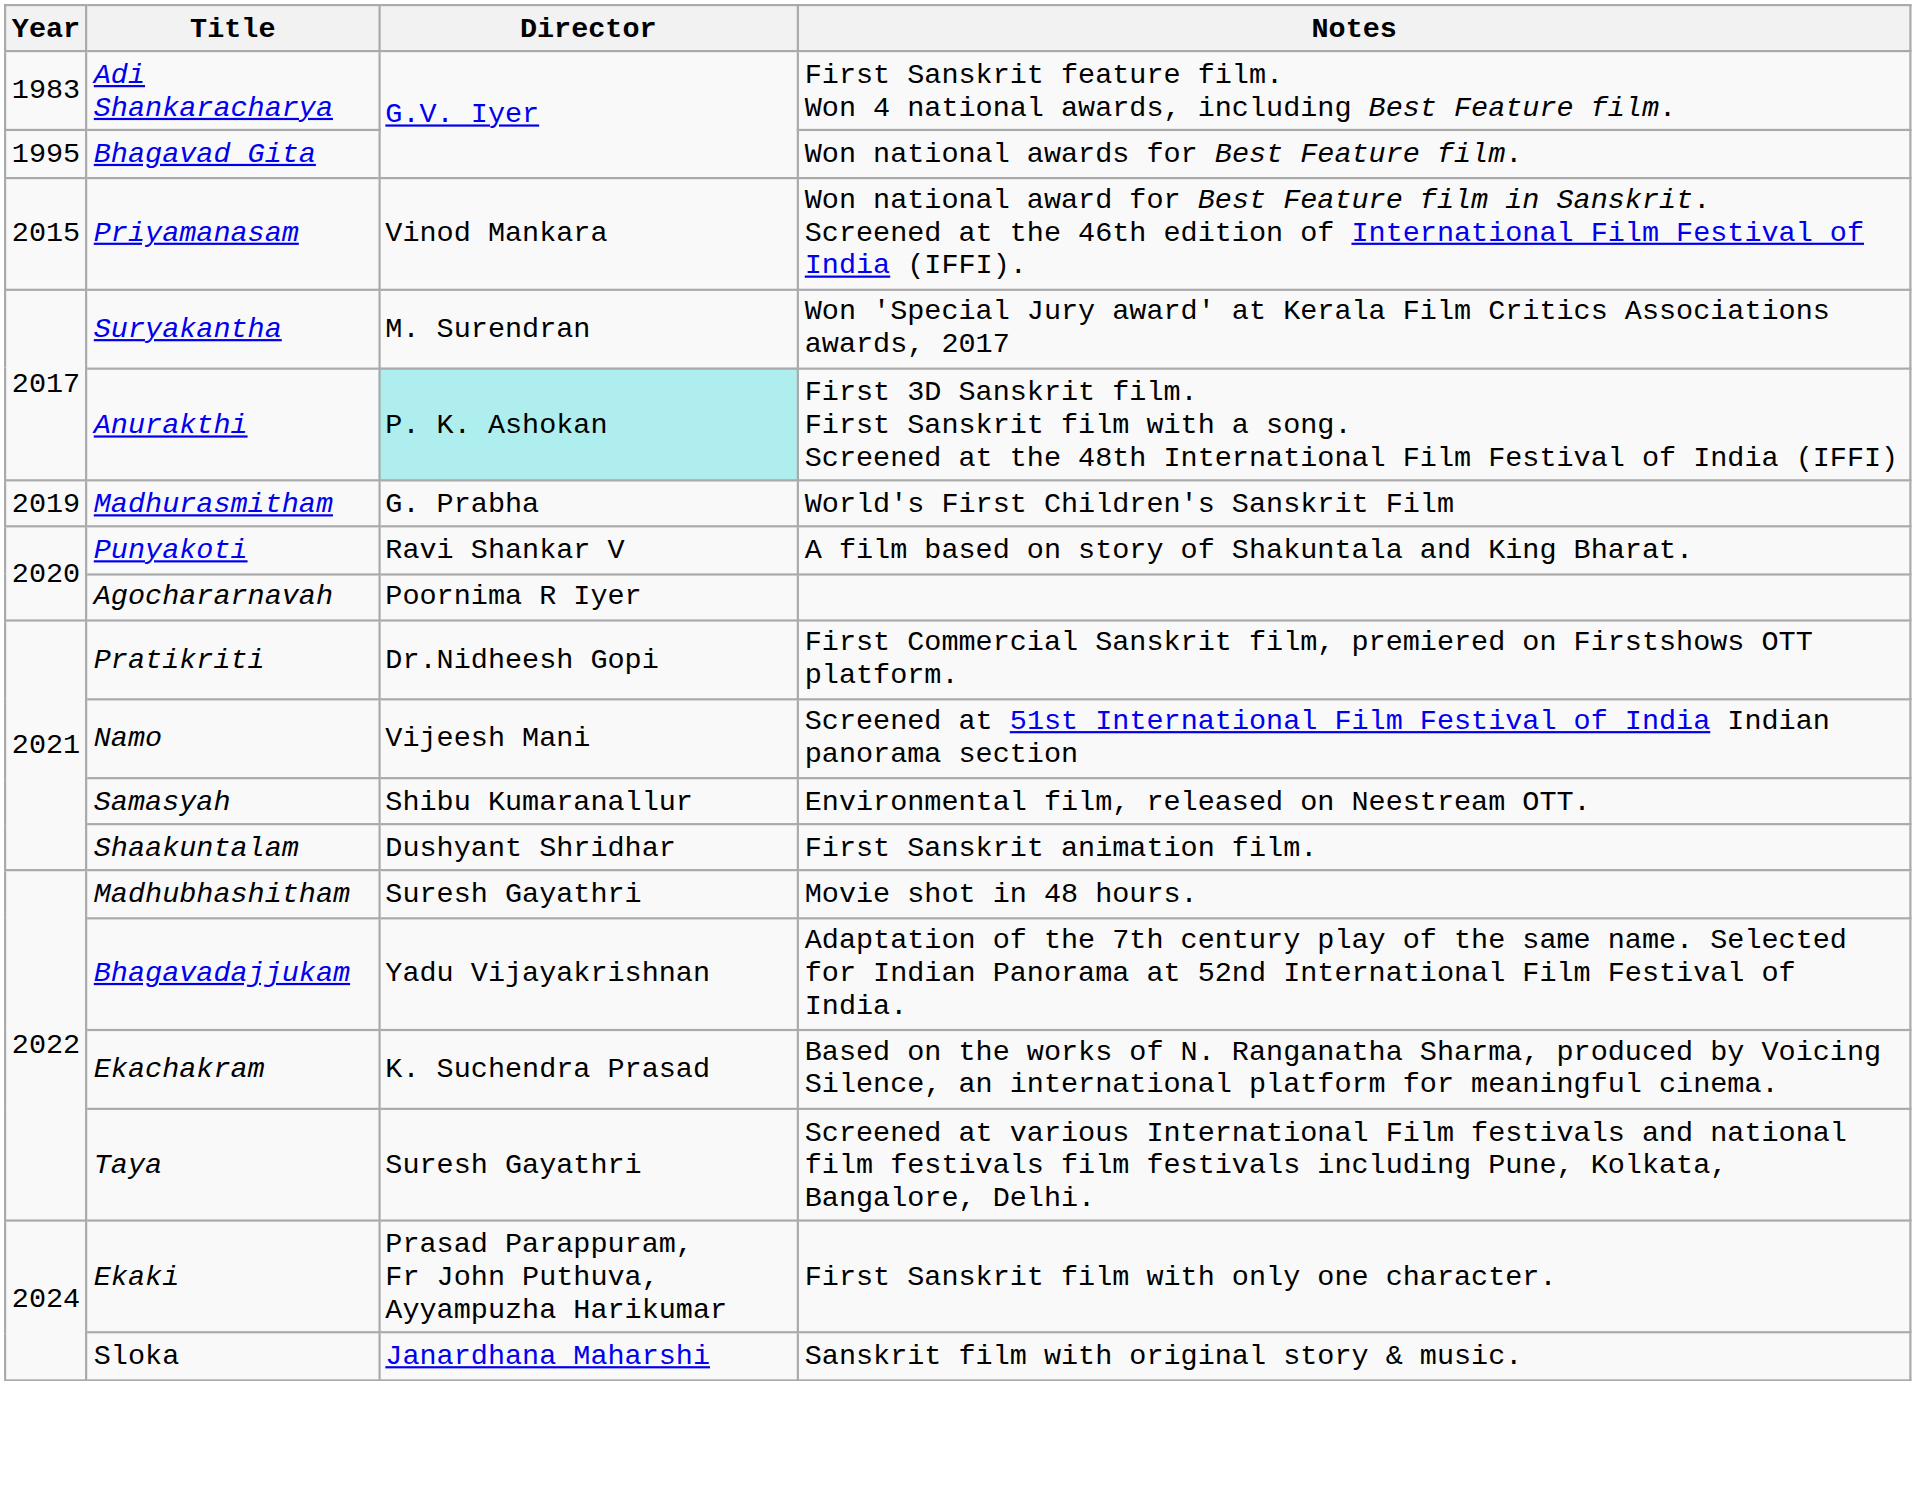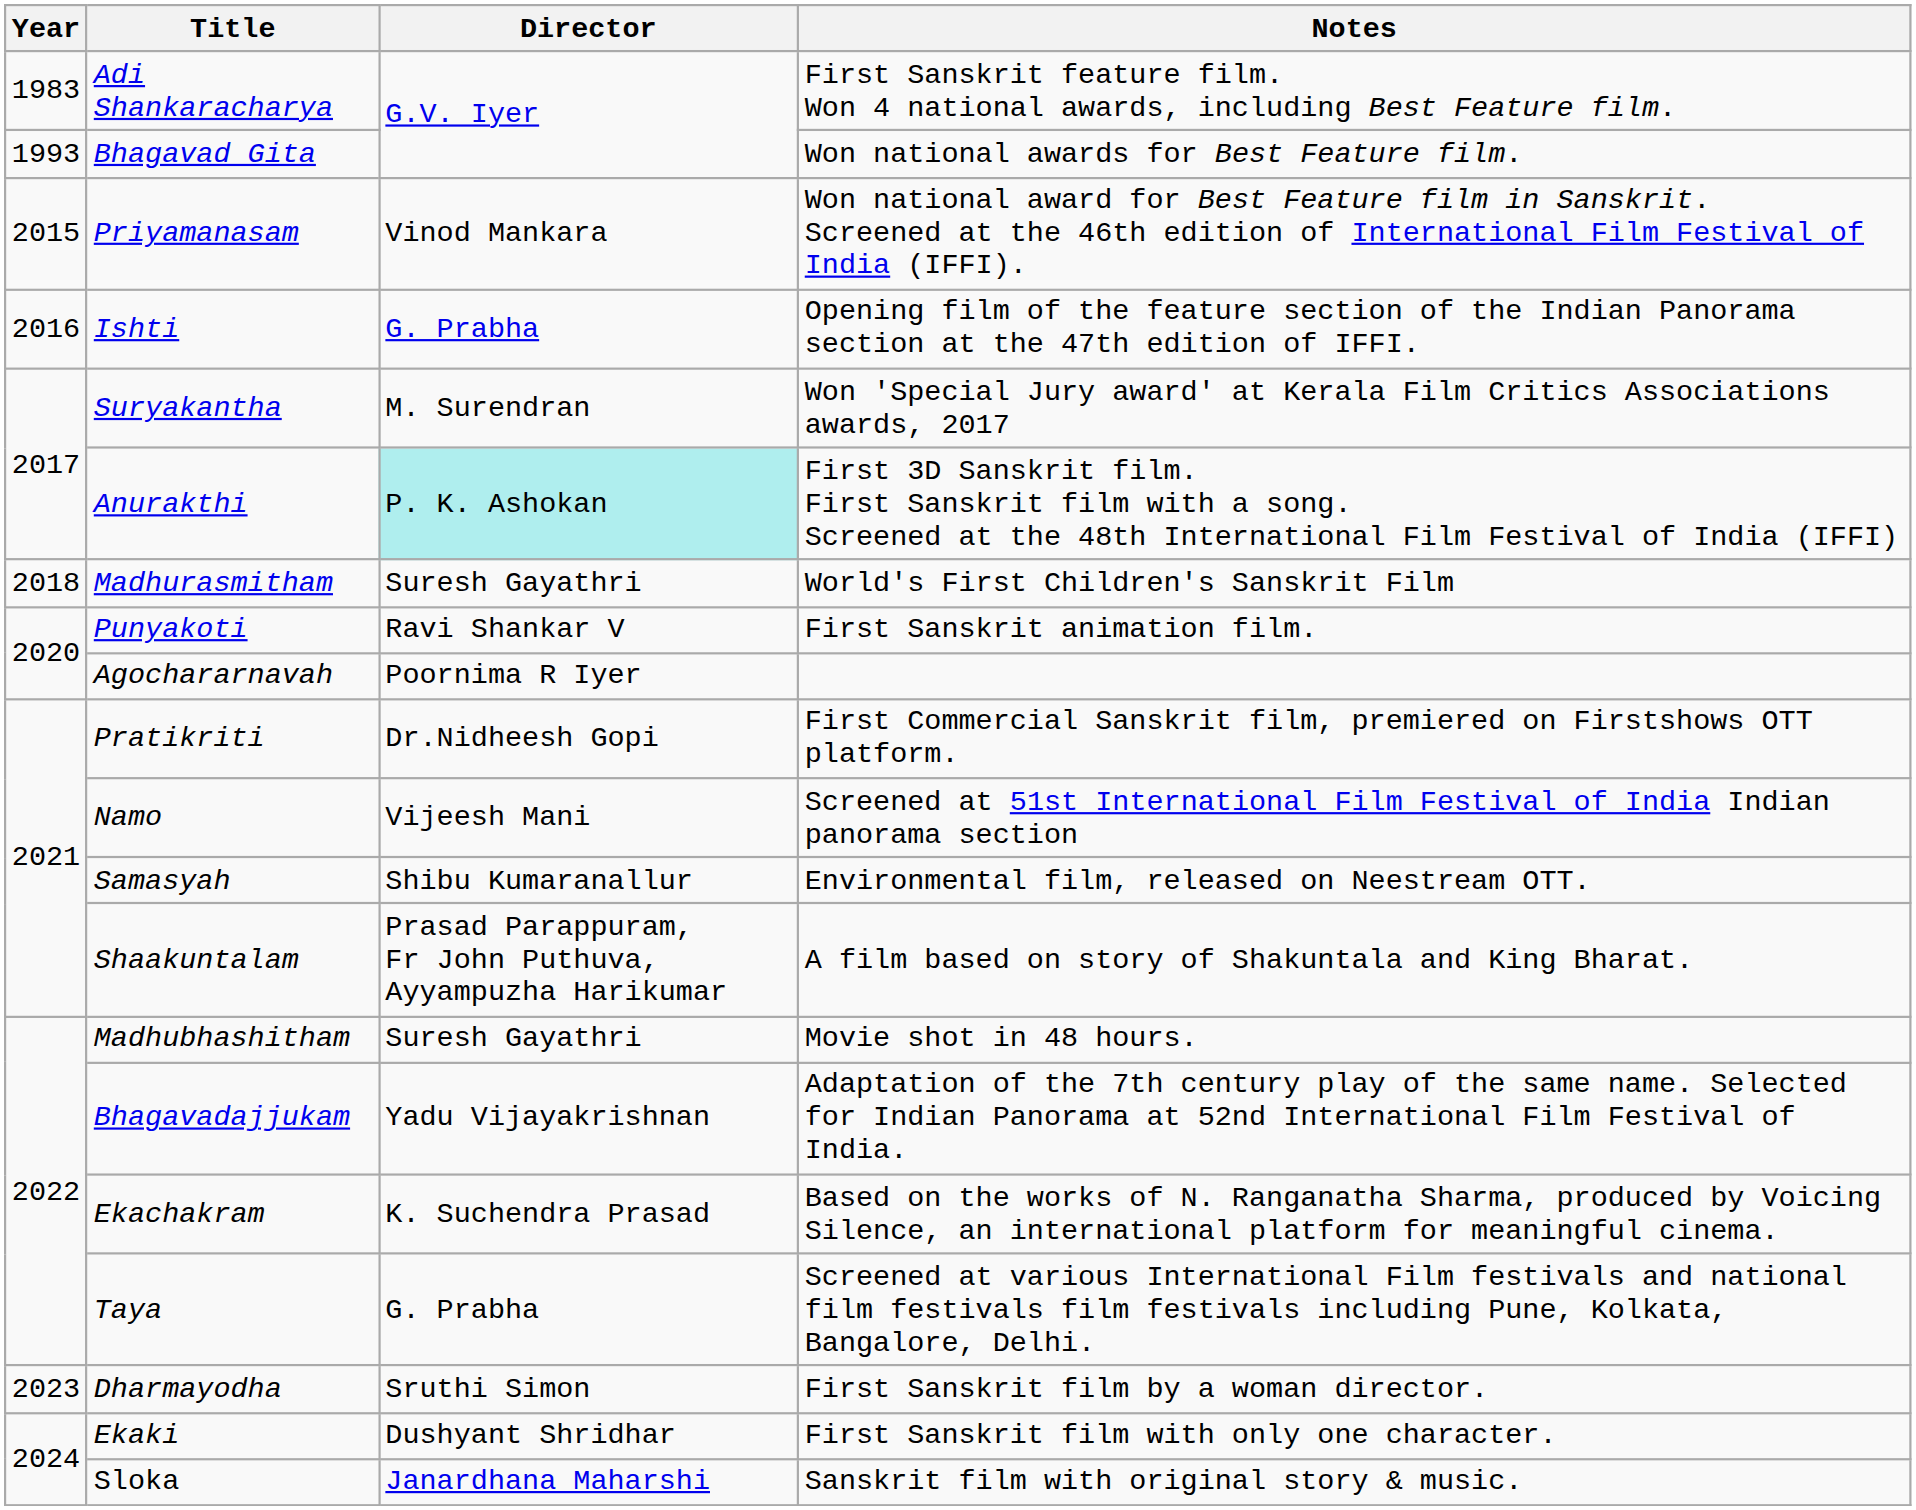 <table class="wikitable sortable">
 <tr>
 <th>Year</th>
 <th>Title</th>
 <th>Director</th>
 <th>Notes</th>
 </tr>
 <tr>
 <td>1983</td>
 <td><em><a href='#'>Adi Shankaracharya</a></em></td>
 <td rowspan="2"><a href='#'>G.V. Iyer</a></td>
 <td>First Sanskrit feature film.<br>Won 4 national awards, including <em>Best Feature film</em>.</td>
 </tr>
 <tr>
-<td>1995</td>
+<td>1993</td>
 <td><em><a href='#'>Bhagavad Gita</a></em></td>
 <td>Won  national awards for <em>Best Feature film</em>.</td>
 </tr>
 <tr>
 <td>2015</td>
 <td><em><a href='#'>Priyamanasam</a></em></td>
 <td>Vinod Mankara</td>
 <td>Won national award for <em>Best Feature film in Sanskrit</em>.<br>Screened at the 46th edition of <a href='#'>International Film Festival of India</a> (IFFI).</td>
+</tr>
+<tr>
+<td>2016</td>
+<td><em><a href='#'>Ishti</a></em></td>
+<td><a href='#'>G. Prabha</a></td>
+<td>Opening film of the feature section of the Indian Panorama section at the 47th edition of IFFI.</td>
 </tr>
 <tr>
 <td rowspan="2">2017</td>
 <td><em><a href='#'>Suryakantha</a></em></td>
 <td>M. Surendran</td>
 <td>Won 'Special Jury award' at Kerala Film Critics Associations awards, 2017</td>
 </tr>
 <tr>
 <td><em><a href='#'>Anurakthi</a></em></td>
 <td style="background: paleturquoise;">P. K. Ashokan</td>
 <td>First 3D Sanskrit film.<br>First Sanskrit film with a song.<br>Screened at the 48th International Film Festival of India (IFFI)</td>
 </tr>
 <tr>
-<td>2019</td>
+<td>2018</td>
 <td><em><a href='#'>Madhurasmitham</a></em></td>
-<td>G. Prabha</td>
+<td>Suresh Gayathri</td>
 <td>World's First Children's Sanskrit Film</td>
 </tr>
 <tr>
 <td rowspan="2">2020</td>
 <td><em><a href='#'>Punyakoti</a></em></td>
 <td>Ravi Shankar V</td>
-<td>A film based on story of Shakuntala and King Bharat. </td>
+<td>First Sanskrit animation film.</td>
 </tr>
 <tr>
 <td><em>Agochararnavah</em></td>
 <td>Poornima R Iyer</td>
 <td></td>
 </tr>
 <tr>
 <td rowspan="4">2021</td>
 <td><em>Pratikriti</em></td>
 <td>Dr.Nidheesh Gopi</td>
 <td>First Commercial Sanskrit film, premiered on Firstshows OTT platform.</td>
 </tr>
 <tr>
 <td><em>Namo</em></td>
 <td>Vijeesh Mani</td>
 <td>Screened at <a href='#'>51st International Film Festival of India</a> Indian panorama section</td>
 </tr>
 <tr>
 <td><em>Samasyah</em></td>
 <td>Shibu Kumaranallur</td>
 <td>Environmental film, released on Neestream OTT. </td>
 </tr>
 <tr>
 <td><em>Shaakuntalam</em></td>
-<td>Dushyant Shridhar</td>
-<td>First Sanskrit animation film.</td>
+<td>Prasad Parappuram,<br>Fr John Puthuva, Ayyampuzha Harikumar</td>
+<td>A film based on story of Shakuntala and King Bharat. </td>
 </tr>
 <tr>
 <td rowspan="4">2022</td>
 <td><em>Madhubhashitham</em></td>
 <td>Suresh Gayathri</td>
 <td>Movie shot in 48 hours.</td>
 </tr>
 <tr>
 <td><em><a href='#'>Bhagavadajjukam</a></em></td>
 <td>Yadu Vijayakrishnan</td>
 <td>Adaptation of the 7th century play of the same name. Selected for Indian Panorama at 52nd International Film Festival of India. </td>
 </tr>
 <tr>
 <td><em>Ekachakram</em></td>
 <td>K. Suchendra Prasad</td>
 <td>Based on the works of N. Ranganatha Sharma, produced by Voicing Silence, an international platform for meaningful cinema.</td>
 </tr>
 <tr>
 <td><em>Taya</em></td>
-<td>Suresh Gayathri</td>
+<td>G. Prabha</td>
 <td>Screened at various International Film festivals and national film festivals film festivals including Pune, Kolkata, Bangalore, Delhi. </td>
+</tr>
+<tr>
+<td>2023</td>
+<td><em>Dharmayodha</em></td>
+<td>Sruthi Simon</td>
+<td>First Sanskrit film by a woman director.</td>
 </tr>
 <tr>
 <td rowspan="2">2024</td>
 <td><em>Ekaki</em></td>
-<td>Prasad Parappuram,<br>Fr John Puthuva, Ayyampuzha Harikumar</td>
+<td>Dushyant Shridhar</td>
 <td>First Sanskrit film with only one character.</td>
 </tr>
 <tr>
 <td>Sloka</td>
 <td><a href='#'>Janardhana Maharshi</a></td>
 <td>Sanskrit film with original story & music.</td>
 </tr>
 </table>
